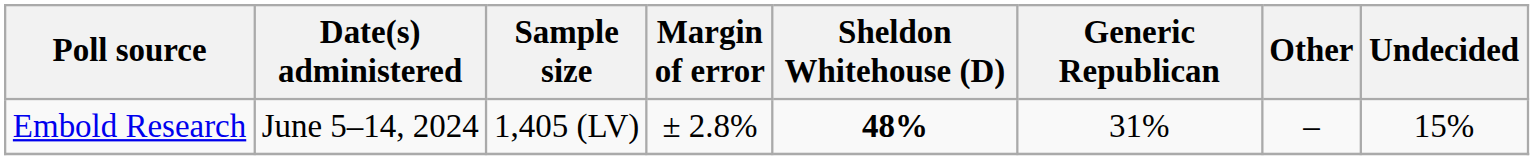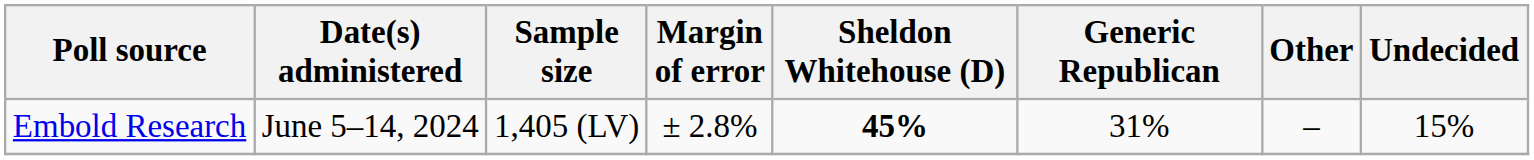 <table class="wikitable" style="font-size:90%;text-align:center;">
 <tr>
 <th>Poll source</th>
 <th>Date(s)<br>administered</th>
 <th>Sample<br>size</th>
 <th>Margin<br>of error</th>
 <th style="width:100px;">Sheldon<br>Whitehouse (D)</th>
 <th style="width:100px;">Generic<br>Republican</th>
 <th>Other</th>
 <th>Undecided</th>
 </tr>
 <tr>
 <td style="text-align:left;"><a href='#'>Embold Research</a></td>
 <td data-sort-value="2024-06-26">June 5–14, 2024</td>
 <td>1,405 (LV)</td>
 <td>± 2.8%</td>
-<td><strong>48%</strong></td>
+<td><strong>45%</strong></td>
 <td>31%</td>
 <td>–</td>
 <td>15%</td>
 </tr>
 <tr>
 </tr>
 </table>
